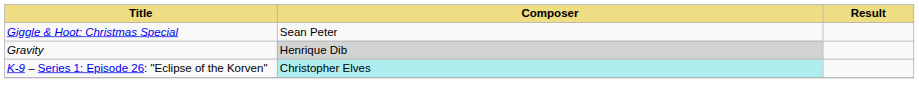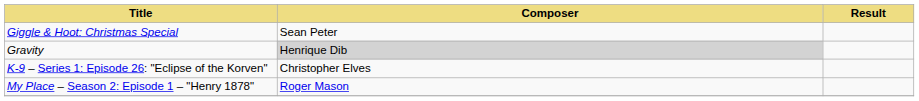 <table class="wikitable" width=100%>
 <tr>
 <th style="width:30%;background:#EEDD82;">Title</th>
 <th style="width:60%;background:#EEDD82;">Composer</th>
 <th style="width:10%;background:#EEDD82;">Result<br></th>
 </tr>
 <tr>
 <td><em><a href='#'>Giggle & Hoot: Christmas Special</a></em></td>
 <td>Sean Peter</td>
 <td></td>
 </tr>
 <tr>
 <td><em>Gravity</em></td>
 <td style="background: lightgrey;">Henrique Dib</td>
 <td></td>
 </tr>
 <tr>
 <td><em><a href='#'>K-9</a></em> – <a href='#'>Series 1: Episode 26</a>: "Eclipse of the Korven"</td>
-<td style="background: paleturquoise;">Christopher Elves</td>
+<td>Christopher Elves</td>
+<td></td>
+</tr>
+<tr>
+<td><em><a href='#'>My Place</a></em> – <a href='#'>Season 2: Episode 1</a> – "Henry 1878"</td>
+<td><a href='#'>Roger Mason</a></td>
 <td></td>
 </tr>
 <tr>
 </tr>
 </table>
